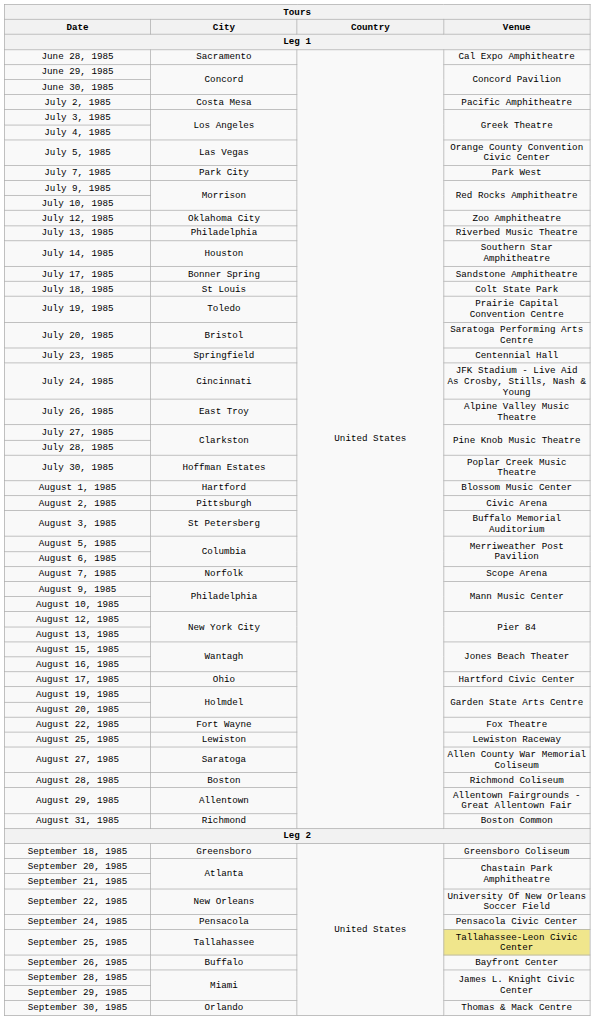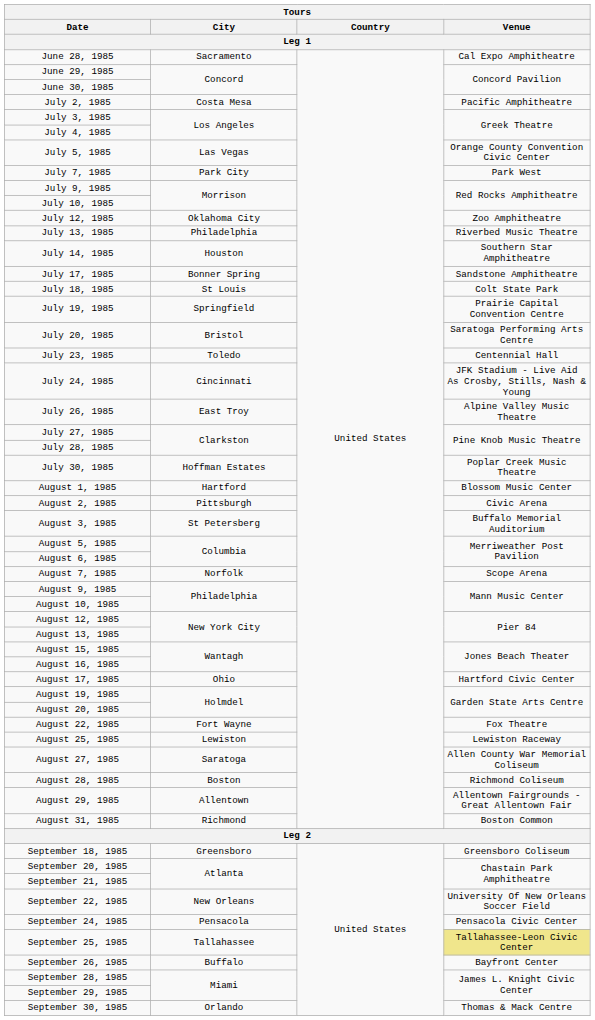 <table class="wikitable"style="text-align:center;">
 <tr>
 <th colspan="4">Tours</th>
 </tr>
 <tr>
 <th width="200">Date</th>
 <th width="200">City</th>
 <th width="200">Country</th>
 <th width="200">Venue</th>
 </tr>
 <tr>
 <th colspan="4">Leg 1</th>
 </tr>
 <tr>
 <td>June 28, 1985</td>
 <td>Sacramento</td>
 <td rowspan="44">United States</td>
 <td>Cal Expo Amphitheatre</td>
 </tr>
 <tr>
 <td>June 29, 1985</td>
 <td rowspan="2">Concord</td>
 <td rowspan="2">Concord Pavilion</td>
 </tr>
 <tr>
 <td>June 30, 1985</td>
 </tr>
 <tr>
 <td>July 2, 1985</td>
 <td>Costa Mesa</td>
 <td>Pacific Amphitheatre</td>
 </tr>
 <tr>
 <td>July 3, 1985</td>
 <td rowspan="2">Los Angeles</td>
 <td rowspan="2">Greek Theatre</td>
 </tr>
 <tr>
 <td>July 4, 1985</td>
 </tr>
 <tr>
 <td>July 5, 1985</td>
 <td>Las Vegas</td>
 <td>Orange County Convention Civic Center</td>
 </tr>
 <tr>
 <td>July 7, 1985</td>
 <td>Park City</td>
 <td>Park West</td>
 </tr>
 <tr>
 <td>July 9, 1985</td>
 <td rowspan="2">Morrison</td>
 <td rowspan="2">Red Rocks Amphitheatre</td>
 </tr>
 <tr>
 <td>July 10, 1985</td>
 </tr>
 <tr>
 <td>July 12, 1985</td>
 <td>Oklahoma City</td>
 <td>Zoo Amphitheatre</td>
 </tr>
 <tr>
 <td>July 13, 1985</td>
 <td>Philadelphia</td>
 <td>Riverbed Music Theatre</td>
 </tr>
 <tr>
 <td>July 14, 1985</td>
 <td>Houston</td>
 <td>Southern Star Amphitheatre</td>
 </tr>
 <tr>
 <td>July 17, 1985</td>
 <td>Bonner Spring</td>
 <td>Sandstone Amphitheatre</td>
 </tr>
 <tr>
 <td>July 18, 1985</td>
 <td>St Louis</td>
 <td>Colt State Park</td>
 </tr>
 <tr>
 <td>July 19, 1985</td>
-<td>Toledo</td>
+<td>Springfield</td>
 <td>Prairie Capital Convention Centre</td>
 </tr>
 <tr>
 <td>July 20, 1985</td>
 <td>Bristol</td>
 <td>Saratoga Performing Arts Centre</td>
 </tr>
 <tr>
 <td>July 23, 1985</td>
-<td>Springfield</td>
+<td>Toledo</td>
 <td>Centennial Hall</td>
 </tr>
 <tr>
 <td>July 24, 1985</td>
 <td>Cincinnati</td>
 <td>JFK Stadium - Live Aid<br>As Crosby, Stills, Nash & Young</td>
 </tr>
 <tr>
 <td>July 26, 1985</td>
 <td>East Troy</td>
 <td>Alpine Valley Music Theatre</td>
 </tr>
 <tr>
 <td>July 27, 1985</td>
 <td rowspan="2">Clarkston</td>
 <td rowspan="2">Pine Knob Music Theatre</td>
 </tr>
 <tr>
 <td>July 28, 1985</td>
 </tr>
 <tr>
 <td>July 30, 1985</td>
 <td>Hoffman Estates</td>
 <td>Poplar Creek Music Theatre</td>
 </tr>
 <tr>
 <td>August 1, 1985</td>
 <td>Hartford</td>
 <td>Blossom Music Center</td>
 </tr>
 <tr>
 <td>August 2, 1985</td>
 <td>Pittsburgh</td>
 <td>Civic Arena</td>
 </tr>
 <tr>
 <td>August 3, 1985</td>
 <td>St Petersberg</td>
 <td>Buffalo Memorial Auditorium</td>
 </tr>
 <tr>
 <td>August 5, 1985</td>
 <td rowspan="2">Columbia</td>
 <td rowspan="2">Merriweather Post Pavilion</td>
 </tr>
 <tr>
 <td>August 6, 1985</td>
 </tr>
 <tr>
 <td>August 7, 1985</td>
 <td>Norfolk</td>
 <td>Scope Arena</td>
 </tr>
 <tr>
 <td>August 9, 1985</td>
 <td rowspan="2">Philadelphia</td>
 <td rowspan="2">Mann Music Center</td>
 </tr>
 <tr>
 <td>August 10, 1985</td>
 </tr>
 <tr>
 <td>August 12, 1985</td>
 <td rowspan="2">New York City</td>
 <td rowspan="2">Pier 84</td>
 </tr>
 <tr>
 <td>August 13, 1985</td>
 </tr>
 <tr>
 <td>August 15, 1985</td>
 <td rowspan="2">Wantagh</td>
 <td rowspan="2">Jones Beach Theater</td>
 </tr>
 <tr>
 <td>August 16, 1985</td>
 </tr>
 <tr>
 <td>August 17, 1985</td>
 <td>Ohio</td>
 <td>Hartford Civic Center</td>
 </tr>
 <tr>
 <td>August 19, 1985</td>
 <td rowspan="2">Holmdel</td>
 <td rowspan="2">Garden State Arts Centre</td>
 </tr>
 <tr>
 <td>August 20, 1985</td>
 </tr>
 <tr>
 <td>August 22, 1985</td>
 <td>Fort Wayne</td>
 <td>Fox Theatre</td>
 </tr>
 <tr>
 <td>August 25, 1985</td>
 <td>Lewiston</td>
 <td>Lewiston Raceway</td>
 </tr>
 <tr>
 <td>August 27, 1985</td>
 <td>Saratoga</td>
 <td>Allen County War Memorial Coliseum</td>
 </tr>
 <tr>
 <td>August 28, 1985</td>
 <td>Boston</td>
 <td>Richmond Coliseum</td>
 </tr>
 <tr>
 <td>August 29, 1985</td>
 <td>Allentown</td>
 <td>Allentown Fairgrounds - Great Allentown Fair</td>
 </tr>
 <tr>
 <td>August 31, 1985</td>
 <td>Richmond</td>
 <td>Boston Common</td>
 </tr>
 <tr>
 <th colspan="4">Leg 2</th>
 </tr>
 <tr>
 <td>September 18, 1985</td>
 <td>Greensboro</td>
 <td rowspan="10">United States</td>
 <td>Greensboro Coliseum</td>
 </tr>
 <tr>
 <td>September 20, 1985</td>
 <td rowspan="2">Atlanta</td>
 <td rowspan="2">Chastain Park Amphitheatre</td>
 </tr>
 <tr>
 <td>September 21, 1985</td>
 </tr>
 <tr>
 <td>September 22, 1985</td>
 <td>New Orleans</td>
 <td>University Of New Orleans Soccer Field</td>
 </tr>
 <tr>
 <td>September 24, 1985</td>
 <td>Pensacola</td>
 <td>Pensacola Civic Center</td>
 </tr>
 <tr>
 <td>September 25, 1985</td>
 <td>Tallahassee</td>
 <td style="background: khaki;">Tallahassee-Leon Civic Center</td>
 </tr>
 <tr>
 <td>September 26, 1985</td>
 <td>Buffalo</td>
 <td>Bayfront Center</td>
 </tr>
 <tr>
 <td>September 28, 1985</td>
 <td rowspan="2">Miami</td>
 <td rowspan="2">James L. Knight Civic Center</td>
 </tr>
 <tr>
 <td>September 29, 1985</td>
 </tr>
 <tr>
 <td>September 30, 1985</td>
 <td>Orlando</td>
 <td>Thomas & Mack Centre</td>
 </tr>
 </table>
